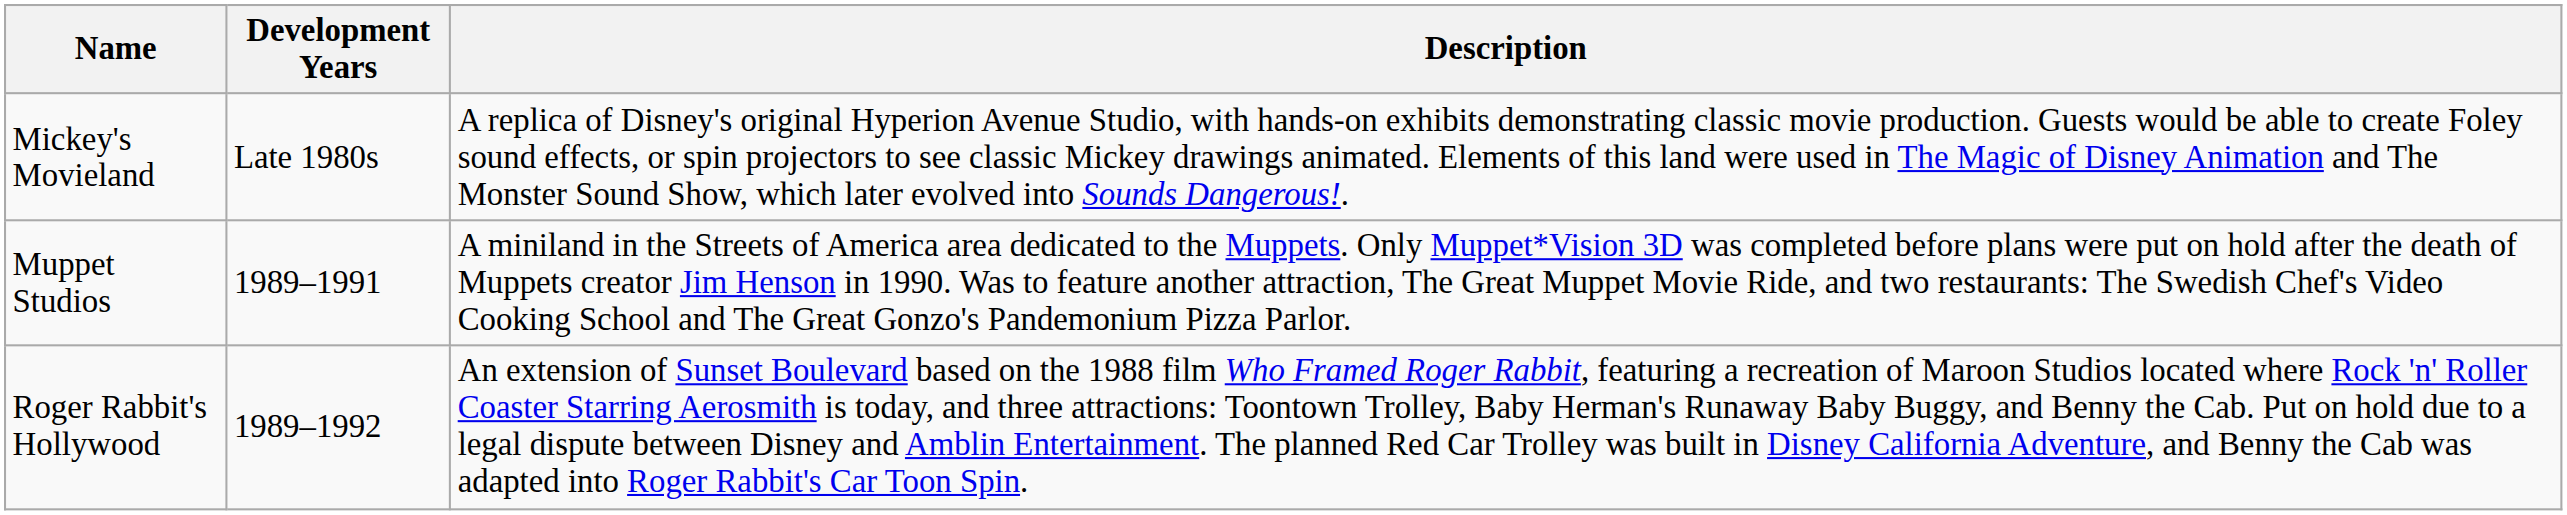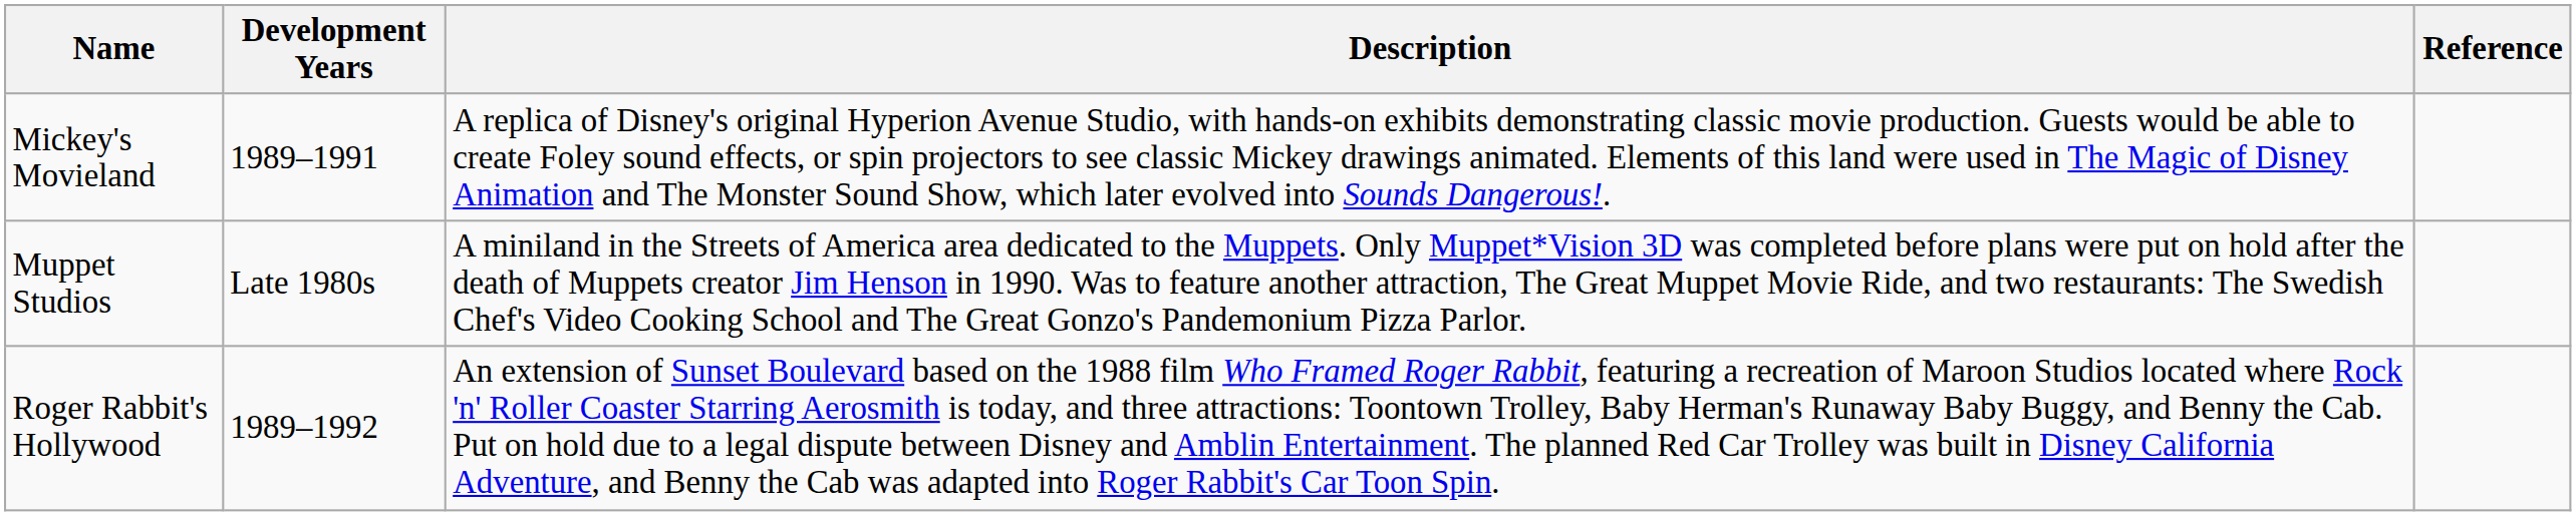 <table class="wikitable">
 <tr>
 <th>Name</th>
 <th>Development Years</th>
 <th>Description</th>
+<th>Reference</th>
 </tr>
 <tr>
 <td>Mickey's Movieland</td>
-<td>Late 1980s</td>
+<td>1989–1991</td>
 <td>A replica of Disney's original Hyperion Avenue Studio, with hands-on exhibits demonstrating classic movie production. Guests would be able to create Foley sound effects, or spin projectors to see classic Mickey drawings animated. Elements of this land were used in <a href='#'>The Magic of Disney Animation</a> and The Monster Sound Show, which later evolved into <em><a href='#'>Sounds Dangerous!</a></em>.</td>
+<td></td>
 </tr>
 <tr>
 <td>Muppet Studios</td>
-<td>1989–1991</td>
+<td>Late 1980s</td>
 <td>A miniland in the Streets of America area dedicated to the <a href='#'>Muppets</a>. Only <a href='#'>Muppet*Vision 3D</a> was completed before plans were put on hold after the death of Muppets creator <a href='#'>Jim Henson</a> in 1990. Was to feature another attraction, The Great Muppet Movie Ride, and two restaurants: The Swedish Chef's Video Cooking School and The Great Gonzo's Pandemonium Pizza Parlor.</td>
+<td></td>
 </tr>
 <tr>
 <td>Roger Rabbit's Hollywood</td>
 <td>1989–1992</td>
 <td>An extension of <a href='#'>Sunset Boulevard</a> based on the 1988 film <em><a href='#'>Who Framed Roger Rabbit</a></em>, featuring a recreation of Maroon Studios located where <a href='#'>Rock 'n' Roller Coaster Starring Aerosmith</a> is today, and three attractions: Toontown Trolley, Baby Herman's Runaway Baby Buggy, and Benny the Cab. Put on hold due to a legal dispute between Disney and <a href='#'>Amblin Entertainment</a>. The planned Red Car Trolley was built in <a href='#'>Disney California Adventure</a>, and Benny the Cab was adapted into <a href='#'>Roger Rabbit's Car Toon Spin</a>.</td>
+<td></td>
 </tr>
 </table>
